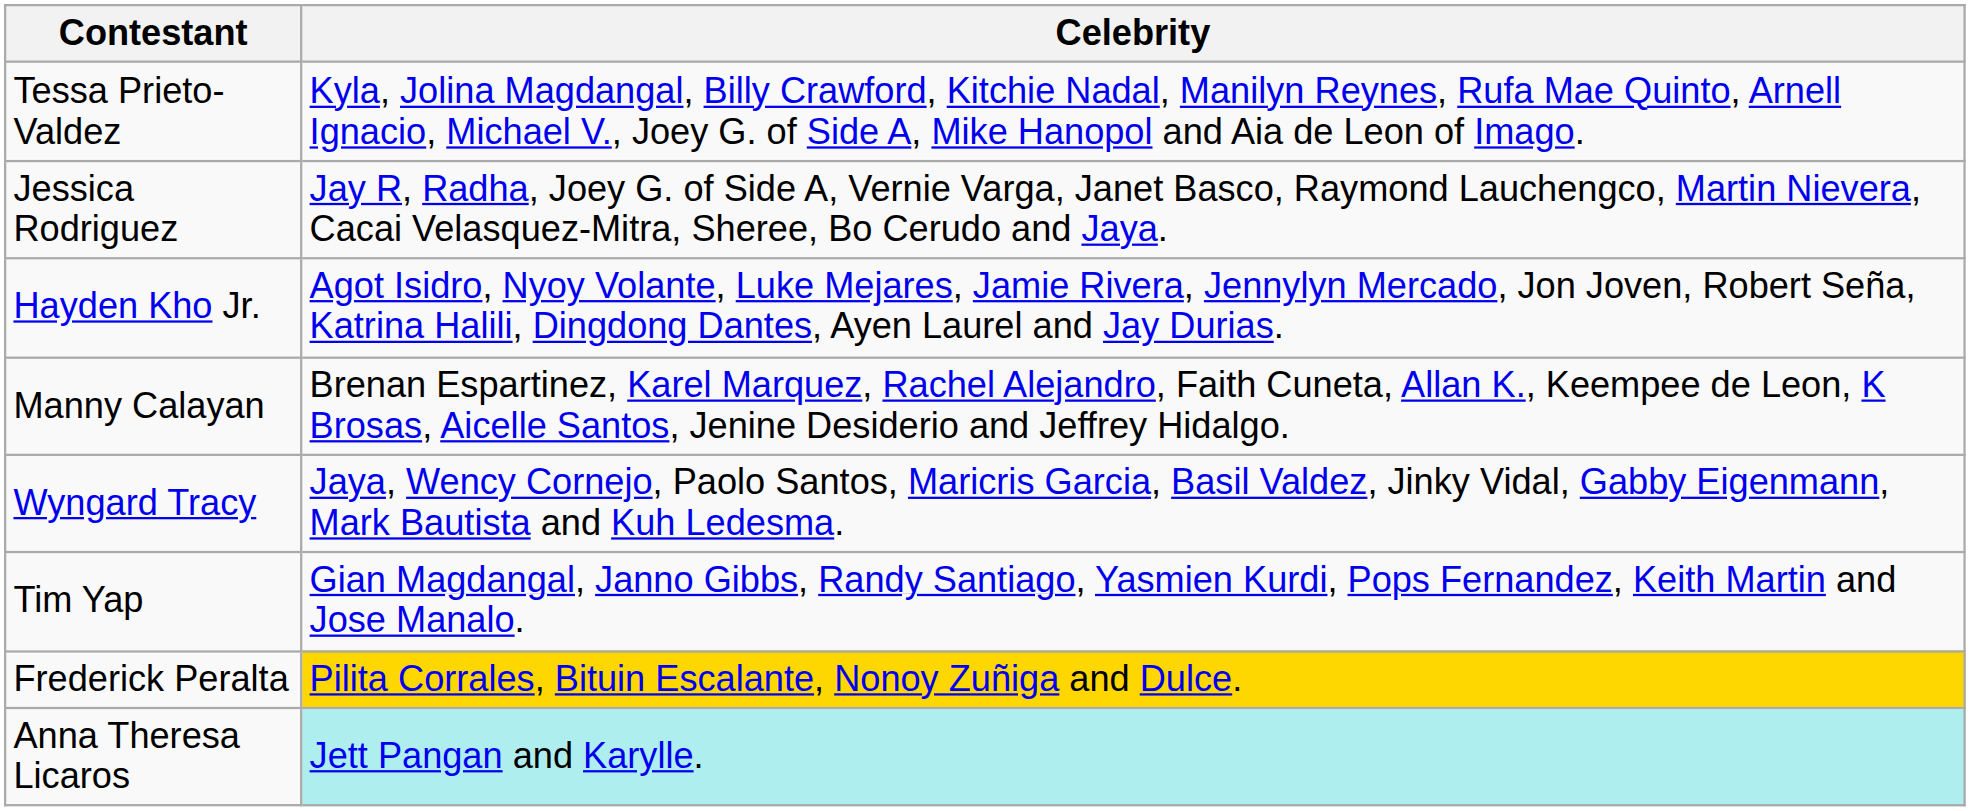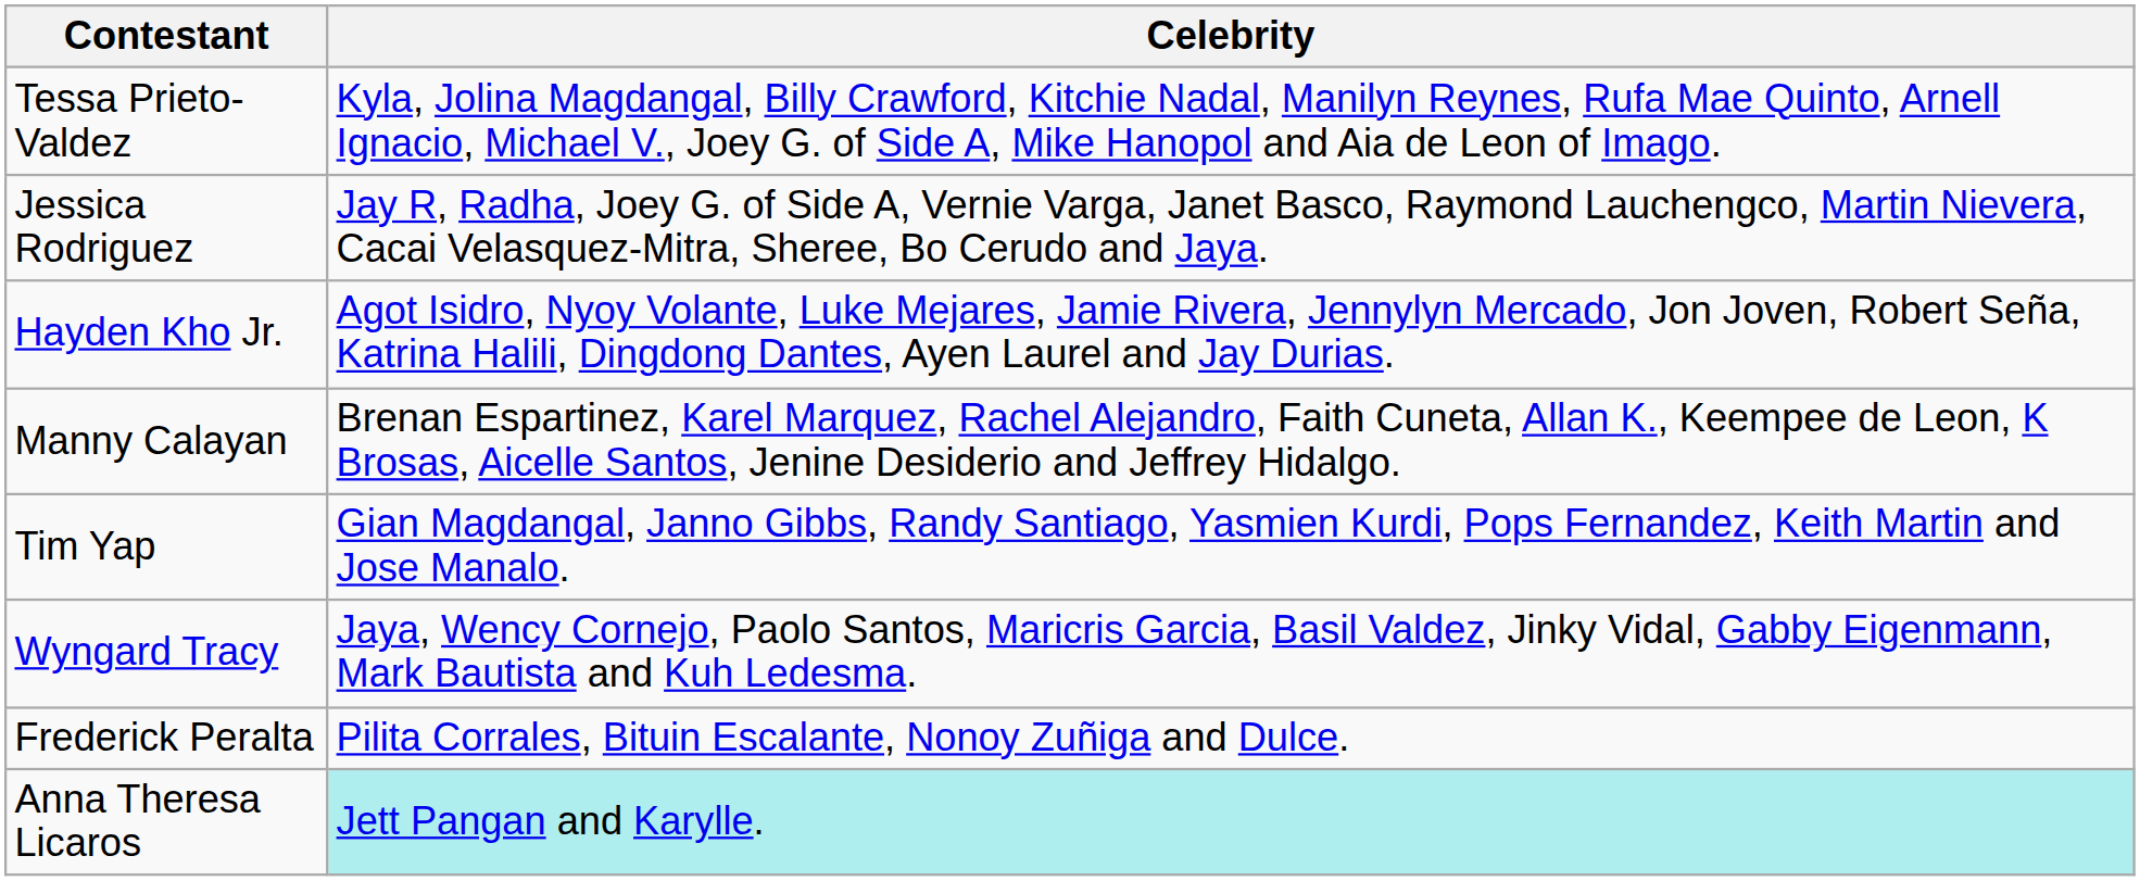 <table class="wikitable">
 <tr>
 <th>Contestant</th>
 <th>Celebrity</th>
 </tr>
 <tr>
 <td>Tessa Prieto-Valdez</td>
 <td><a href='#'>Kyla</a>, <a href='#'>Jolina Magdangal</a>, <a href='#'>Billy Crawford</a>, <a href='#'>Kitchie Nadal</a>, <a href='#'>Manilyn Reynes</a>, <a href='#'>Rufa Mae Quinto</a>, <a href='#'>Arnell Ignacio</a>, <a href='#'>Michael V.</a>, Joey G. of <a href='#'>Side A</a>, <a href='#'>Mike Hanopol</a> and Aia de Leon of <a href='#'>Imago</a>.</td>
 </tr>
 <tr>
 <td>Jessica Rodriguez</td>
 <td><a href='#'>Jay R</a>, <a href='#'>Radha</a>, Joey G. of Side A, Vernie Varga, Janet Basco, Raymond Lauchengco, <a href='#'>Martin Nievera</a>, Cacai Velasquez-Mitra, Sheree, Bo Cerudo and <a href='#'>Jaya</a>.</td>
 </tr>
 <tr>
 <td><a href='#'>Hayden Kho</a> Jr.</td>
 <td><a href='#'>Agot Isidro</a>, <a href='#'>Nyoy Volante</a>, <a href='#'>Luke Mejares</a>, <a href='#'>Jamie Rivera</a>, <a href='#'>Jennylyn Mercado</a>, Jon Joven, Robert Seña, <a href='#'>Katrina Halili</a>, <a href='#'>Dingdong Dantes</a>, Ayen Laurel and <a href='#'>Jay Durias</a>.</td>
 </tr>
 <tr>
 <td>Manny Calayan</td>
 <td>Brenan Espartinez, <a href='#'>Karel Marquez</a>, <a href='#'>Rachel Alejandro</a>, Faith Cuneta, <a href='#'>Allan K.</a>, Keempee de Leon, <a href='#'>K Brosas</a>, <a href='#'>Aicelle Santos</a>, Jenine Desiderio and Jeffrey Hidalgo.</td>
 </tr>
 <tr>
+<td>Tim Yap</td>
+<td><a href='#'>Gian Magdangal</a>, <a href='#'>Janno Gibbs</a>, <a href='#'>Randy Santiago</a>, <a href='#'>Yasmien Kurdi</a>, <a href='#'>Pops Fernandez</a>, <a href='#'>Keith Martin</a> and <a href='#'>Jose Manalo</a>.</td>
+</tr>
+<tr>
 <td><a href='#'>Wyngard Tracy</a></td>
 <td><a href='#'>Jaya</a>, <a href='#'>Wency Cornejo</a>, Paolo Santos, <a href='#'>Maricris Garcia</a>, <a href='#'>Basil Valdez</a>, Jinky Vidal, <a href='#'>Gabby Eigenmann</a>, <a href='#'>Mark Bautista</a> and <a href='#'>Kuh Ledesma</a>.</td>
 </tr>
 <tr>
-<td>Tim Yap</td>
-<td><a href='#'>Gian Magdangal</a>, <a href='#'>Janno Gibbs</a>, <a href='#'>Randy Santiago</a>, <a href='#'>Yasmien Kurdi</a>, <a href='#'>Pops Fernandez</a>, <a href='#'>Keith Martin</a> and <a href='#'>Jose Manalo</a>.</td>
-</tr>
-<tr>
 <td>Frederick Peralta</td>
-<td style="background: gold;"><a href='#'>Pilita Corrales</a>, <a href='#'>Bituin Escalante</a>, <a href='#'>Nonoy Zuñiga</a> and <a href='#'>Dulce</a>.</td>
+<td><a href='#'>Pilita Corrales</a>, <a href='#'>Bituin Escalante</a>, <a href='#'>Nonoy Zuñiga</a> and <a href='#'>Dulce</a>.</td>
 </tr>
 <tr>
 <td>Anna Theresa Licaros</td>
 <td style="background: paleturquoise;"><a href='#'>Jett Pangan</a> and <a href='#'>Karylle</a>.</td>
 </tr>
 </table>
